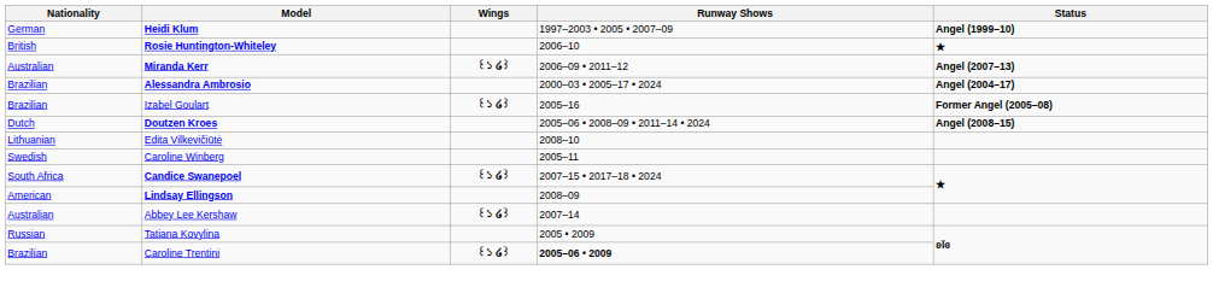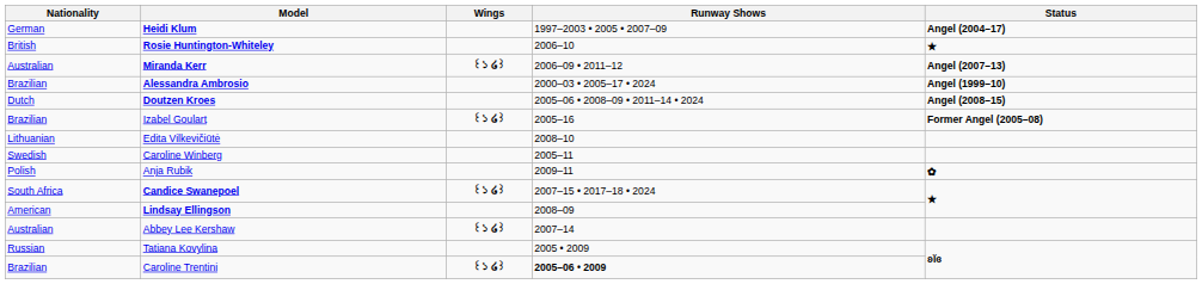 <table class="sortable wikitable"  style="font-size:85%; width:100%;">
 <tr>
 <th style="text-align:center;">Nationality</th>
 <th style="text-align:center;">Model</th>
 <th style="text-align:center;">Wings</th>
 <th style="text-align:center;">Runway Shows</th>
 <th style="text-align:center;">Status</th>
 </tr>
 <tr>
 <td> <a href='#'>German</a></td>
 <td><strong><a href='#'>Heidi Klum</a></strong></td>
 <td></td>
 <td>1997–2003 • 2005 • 2007–09</td>
-<td><strong> Angel (1999–10)</strong></td>
+<td><strong> Angel (2004–17)</strong></td>
 </tr>
 <tr>
 <td> <a href='#'>British</a></td>
 <td><strong><a href='#'>Rosie Huntington-Whiteley</a></strong></td>
 <td></td>
 <td>2006–10</td>
 <td><strong>★</strong></td>
 </tr>
 <tr>
 <td> <a href='#'>Australian</a></td>
 <td><strong><a href='#'>Miranda Kerr</a></strong></td>
 <td align="center"><strong>꒰১ ໒꒱</strong></td>
 <td>2006–09 • 2011–12</td>
 <td><strong> Angel (2007–13)</strong></td>
 </tr>
 <tr>
 <td> <a href='#'>Brazilian</a></td>
 <td><strong><a href='#'>Alessandra Ambrosio</a></strong></td>
 <td></td>
 <td>2000–03 • 2005–17 • 2024</td>
-<td><strong> Angel (2004–17)</strong></td>
+<td><strong> Angel (1999–10)</strong></td>
+</tr>
+<tr>
+<td> <a href='#'>Dutch</a></td>
+<td><strong><a href='#'>Doutzen Kroes</a></strong></td>
+<td></td>
+<td>2005–06 • 2008–09 • 2011–14 • 2024</td>
+<td><strong> Angel (2008–15)</strong></td>
 </tr>
 <tr>
 <td> <a href='#'>Brazilian</a></td>
 <td><a href='#'>Izabel Goulart</a></td>
 <td align="center"><strong>꒰১ ໒꒱</strong></td>
 <td>2005–16</td>
 <td><strong>Former  Angel (2005–08)</strong></td>
-</tr>
-<tr>
-<td> <a href='#'>Dutch</a></td>
-<td><strong><a href='#'>Doutzen Kroes</a></strong></td>
-<td></td>
-<td>2005–06 • 2008–09 • 2011–14 • 2024</td>
-<td><strong> Angel (2008–15)</strong></td>
 </tr>
 <tr>
 <td> <a href='#'>Lithuanian</a></td>
 <td><a href='#'>Edita Vilkevičiūtė</a></td>
 <td></td>
 <td>2008–10</td>
 <td></td>
 </tr>
 <tr>
 <td> <a href='#'>Swedish</a></td>
 <td><a href='#'>Caroline Winberg</a></td>
 <td></td>
 <td>2005–11</td>
 <td></td>
+</tr>
+<tr>
+<td> <a href='#'>Polish</a></td>
+<td><a href='#'>Anja Rubik</a></td>
+<td></td>
+<td>2009–11</td>
+<td><strong>✿</strong></td>
 </tr>
 <tr>
 <td> <a href='#'>South Africa</a></td>
 <td><strong><a href='#'>Candice Swanepoel</a></strong></td>
 <td align="center"><strong>꒰১ ໒꒱</strong></td>
 <td>2007–15 • 2017–18 • 2024</td>
 <td rowspan="2"><strong>★</strong></td>
 </tr>
 <tr>
 <td> <a href='#'>American</a></td>
 <td><strong><a href='#'>Lindsay Ellingson</a></strong></td>
 <td></td>
 <td>2008–09</td>
 </tr>
 <tr>
 <td> <a href='#'>Australian</a></td>
 <td><a href='#'>Abbey Lee Kershaw</a></td>
 <td align="center"><strong>꒰১ ໒꒱</strong></td>
 <td>2007–14</td>
 <td></td>
 </tr>
 <tr>
 <td> <a href='#'>Russian</a></td>
 <td><a href='#'>Tatiana Kovylina</a></td>
 <td></td>
 <td>2005 • 2009</td>
 <td rowspan="2"><strong>ʚĭɞ</strong></td>
 </tr>
 <tr>
 <td> <a href='#'>Brazilian</a></td>
 <td><a href='#'>Caroline Trentini</a></td>
 <td align="center"><strong>꒰১ ໒꒱</strong></td>
 <td><strong>2005–06 • 2009</strong></td>
 </tr>
 </table>
